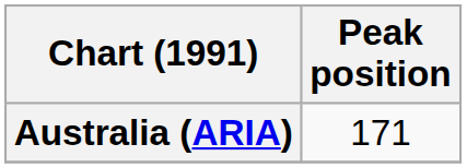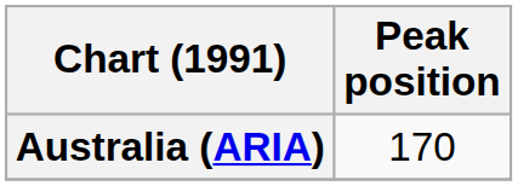 <table class="wikitable sortable plainrowheaders" style="text-align:center">
 <tr>
 <th scope="col">Chart (1991)</th>
 <th scope="col">Peak<br>position</th>
 </tr>
 <tr>
 <th scope="row">Australia (<a href='#'>ARIA</a>)</th>
-<td>171</td>
+<td>170</td>
 </tr>
 <tr>
 </tr>
 </table>
